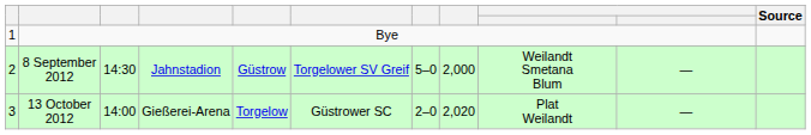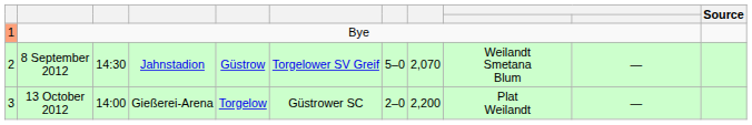 <table class="wikitable" Style="text-align: center;font-size:85%">
 <tr>
 <th rowspan="2"></th>
 <th rowspan="2" style="width:80px"></th>
 <th rowspan="2"></th>
 <th rowspan="2"></th>
 <th rowspan="2"></th>
 <th rowspan="2"></th>
 <th rowspan="2"></th>
 <th rowspan="2"></th>
 <th colspan="2"></th>
 <th rowspan="2">Source</th>
 </tr>
 <tr>
 <th style="width:140px"></th>
 <th style="width:140px"></th>
 </tr>
 <tr>
-<td>1</td>
+<td style="background: lightsalmon;">1</td>
 <td colspan="9">Bye</td>
 <td></td>
 </tr>
 <tr style="background:#cfc">
 <td>2</td>
 <td>8 September 2012</td>
 <td>14:30</td>
 <td><a href='#'>Jahnstadion</a></td>
 <td><a href='#'>Güstrow</a></td>
 <td><a href='#'>Torgelower SV Greif</a></td>
 <td>5–0</td>
-<td>2,000</td>
+<td>2,070</td>
 <td>Weilandt  <br> Smetana  <br> Blum </td>
 <td>—</td>
 <td></td>
 </tr>
 <tr style="background:#cfc">
 <td>3</td>
 <td>13 October 2012</td>
 <td>14:00</td>
 <td>Gießerei-Arena</td>
 <td><a href='#'>Torgelow</a></td>
 <td>Güstrower SC</td>
 <td>2–0</td>
-<td>2,020</td>
+<td>2,200</td>
 <td>Plat  <br> Weilandt </td>
 <td>—</td>
 <td></td>
 </tr>
 </table>
